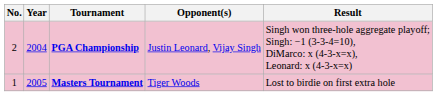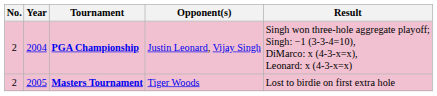 <table class="wikitable" style="font-size:95%;">
 <tr>
 <th>No.</th>
 <th>Year</th>
 <th>Tournament</th>
 <th>Opponent(s)</th>
 <th>Result</th>
 </tr>
 <tr style="background:#F2C1D1;">
 <td align=center>2</td>
 <td align=center><a href='#'>2004</a></td>
 <td><strong><a href='#'>PGA Championship</a></strong></td>
 <td> <a href='#'>Justin Leonard</a>,  <a href='#'>Vijay Singh</a></td>
 <td>Singh won three-hole aggregate playoff;<br>Singh: −1 (3-3-4=10),<br>DiMarco: x (4-3-x=x),<br>Leonard: x (4-3-x=x)</td>
 </tr>
 <tr style="background:#F2C1D1;">
-<td align=center>1</td>
+<td align=center>2</td>
 <td align=center><a href='#'>2005</a></td>
 <td><strong><a href='#'>Masters Tournament</a></strong></td>
 <td> <a href='#'>Tiger Woods</a></td>
 <td>Lost to birdie on first extra hole</td>
 </tr>
 </table>
